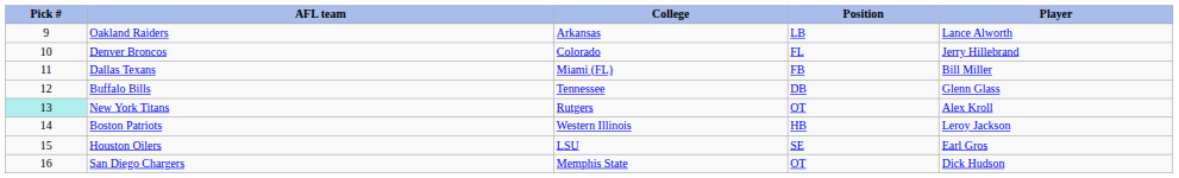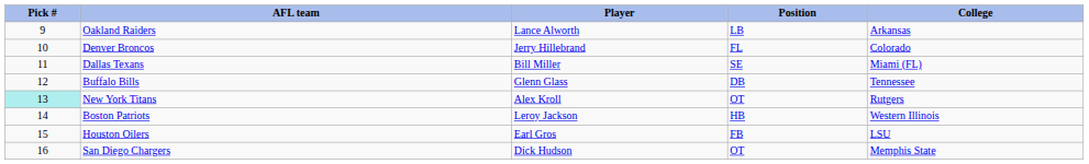 <table class="wikitable sortable sortable" style="width: 100%">
 <tr>
 <th style="background:#A8BDEC;" width=7%>Pick #</th>
 <th width=40% style="background:#A8BDEC;">AFL team</th>
+<th width=20% style="background:#A8BDEC;">Player</th>
+<th width=13% style="background:#A8BDEC;">Position</th>
 <th style="background:#A8BDEC;">College</th>
-<th width=13% style="background:#A8BDEC;">Position</th>
-<th width=20% style="background:#A8BDEC;">Player</th>
 </tr>
 <tr>
 <td align="center">9</td>
 <td><a href='#'>Oakland Raiders</a></td>
+<td><a href='#'>Lance Alworth</a></td>
+<td><a href='#'>LB</a></td>
 <td><a href='#'>Arkansas</a></td>
-<td><a href='#'>LB</a></td>
-<td><a href='#'>Lance Alworth</a></td>
 </tr>
 <tr>
 <td align="center">10</td>
 <td><a href='#'>Denver Broncos</a></td>
+<td><a href='#'>Jerry Hillebrand</a></td>
+<td><a href='#'>FL</a></td>
 <td><a href='#'>Colorado</a></td>
-<td><a href='#'>FL</a></td>
-<td><a href='#'>Jerry Hillebrand</a></td>
 </tr>
 <tr>
 <td align="center">11</td>
 <td><a href='#'>Dallas Texans</a></td>
+<td><a href='#'>Bill Miller</a></td>
+<td><a href='#'>SE</a></td>
 <td><a href='#'>Miami (FL)</a></td>
-<td><a href='#'>FB</a></td>
-<td><a href='#'>Bill Miller</a></td>
 </tr>
 <tr>
 <td align="center">12</td>
 <td><a href='#'>Buffalo Bills</a></td>
+<td><a href='#'>Glenn Glass</a></td>
+<td><a href='#'>DB</a></td>
 <td><a href='#'>Tennessee</a></td>
-<td><a href='#'>DB</a></td>
-<td><a href='#'>Glenn Glass</a></td>
 </tr>
 <tr>
 <td align="center" style="background: paleturquoise;">13</td>
 <td><a href='#'>New York Titans</a></td>
+<td><a href='#'>Alex Kroll</a></td>
+<td><a href='#'>OT</a></td>
 <td><a href='#'>Rutgers</a></td>
-<td><a href='#'>OT</a></td>
-<td><a href='#'>Alex Kroll</a></td>
 </tr>
 <tr>
 <td align="center">14</td>
 <td><a href='#'>Boston Patriots</a></td>
+<td><a href='#'>Leroy Jackson</a></td>
+<td><a href='#'>HB</a></td>
 <td><a href='#'>Western Illinois</a></td>
-<td><a href='#'>HB</a></td>
-<td><a href='#'>Leroy Jackson</a></td>
 </tr>
 <tr>
 <td align="center">15</td>
 <td><a href='#'>Houston Oilers</a></td>
+<td><a href='#'>Earl Gros</a></td>
+<td><a href='#'>FB</a></td>
 <td><a href='#'>LSU</a></td>
-<td><a href='#'>SE</a></td>
-<td><a href='#'>Earl Gros</a></td>
 </tr>
 <tr>
 <td align="center">16</td>
 <td><a href='#'>San Diego Chargers</a></td>
+<td><a href='#'>Dick Hudson</a></td>
+<td><a href='#'>OT</a></td>
 <td><a href='#'>Memphis State</a></td>
-<td><a href='#'>OT</a></td>
-<td><a href='#'>Dick Hudson</a></td>
 </tr>
 </table>
